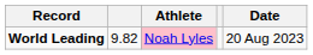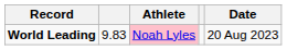 <table class="wikitable">
 <tr>
 <th>Record</th>
 <th></th>
 <th>Athlete</th>
 <th></th>
 <th>Date</th>
 </tr>
 <tr>
 <td><strong>World Leading</strong></td>
-<td align=center>9.82</td>
+<td align=center>9.83</td>
 <td style="background: pink;"><a href='#'>Noah Lyles</a></td>
 <td></td>
 <td align=right>20 Aug 2023</td>
 </tr>
 </table>
